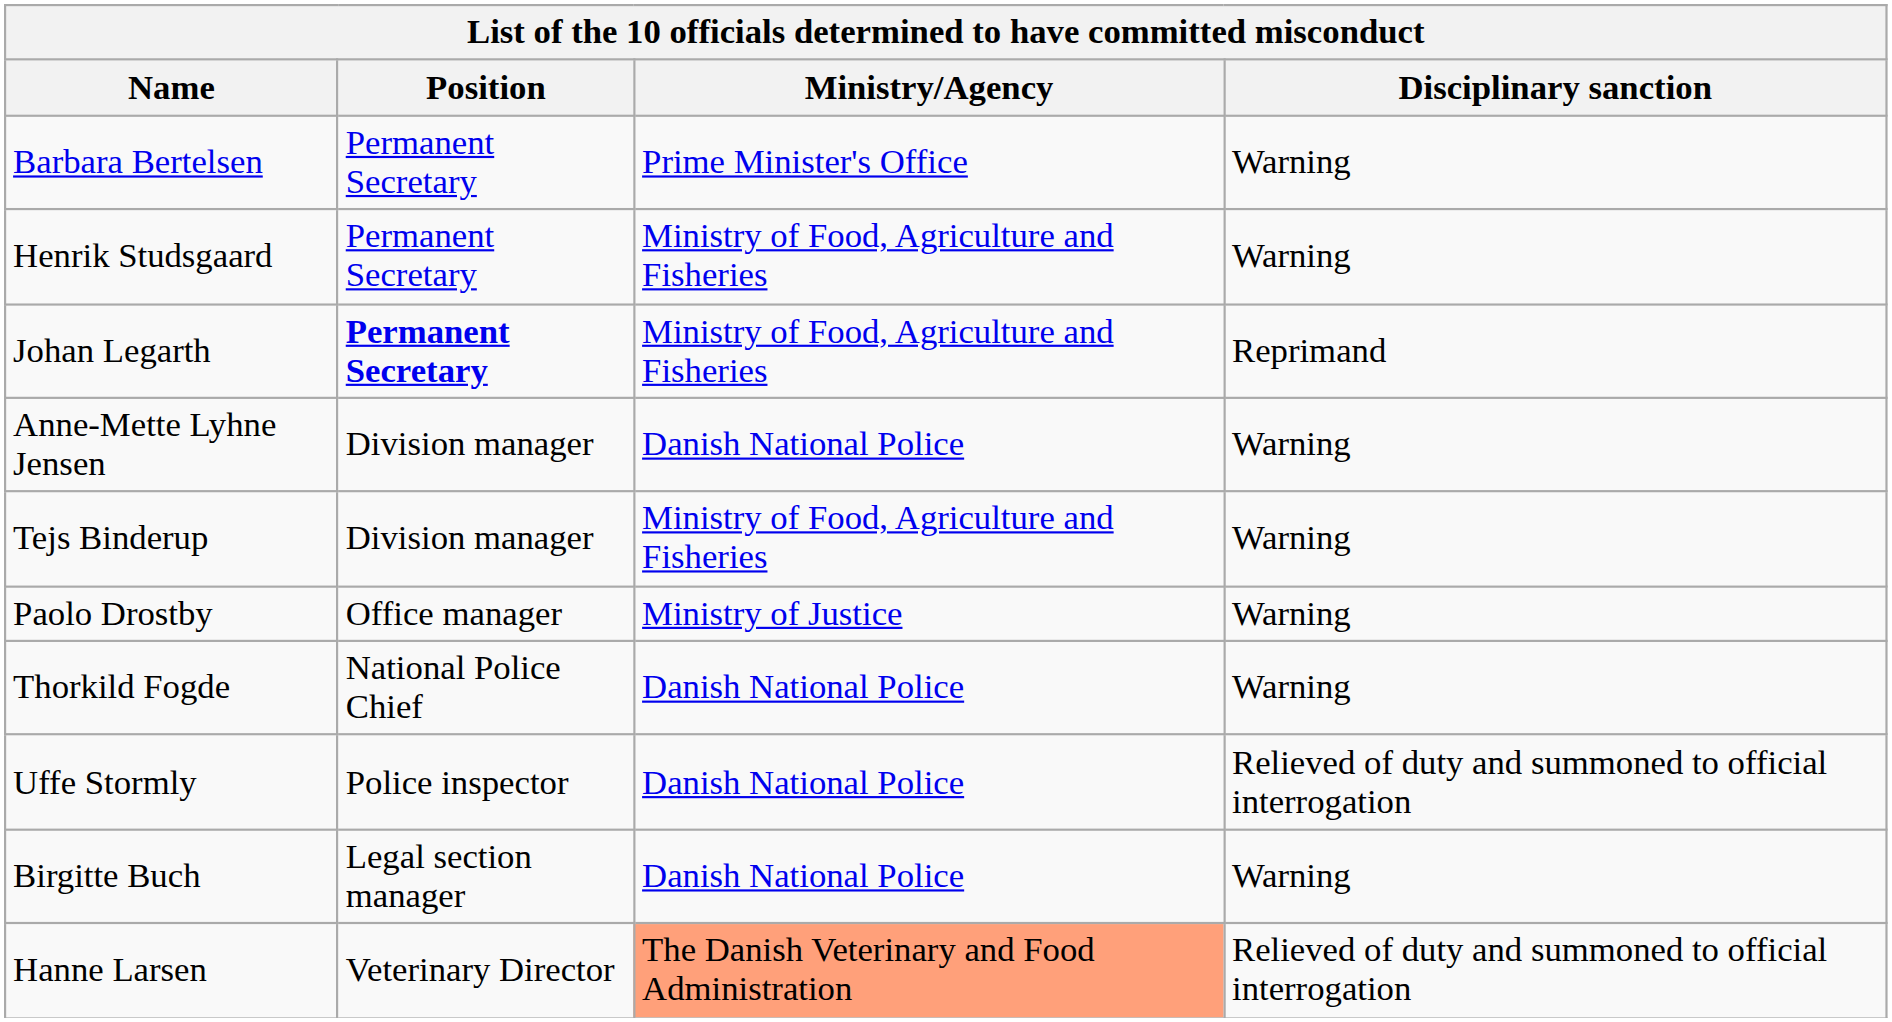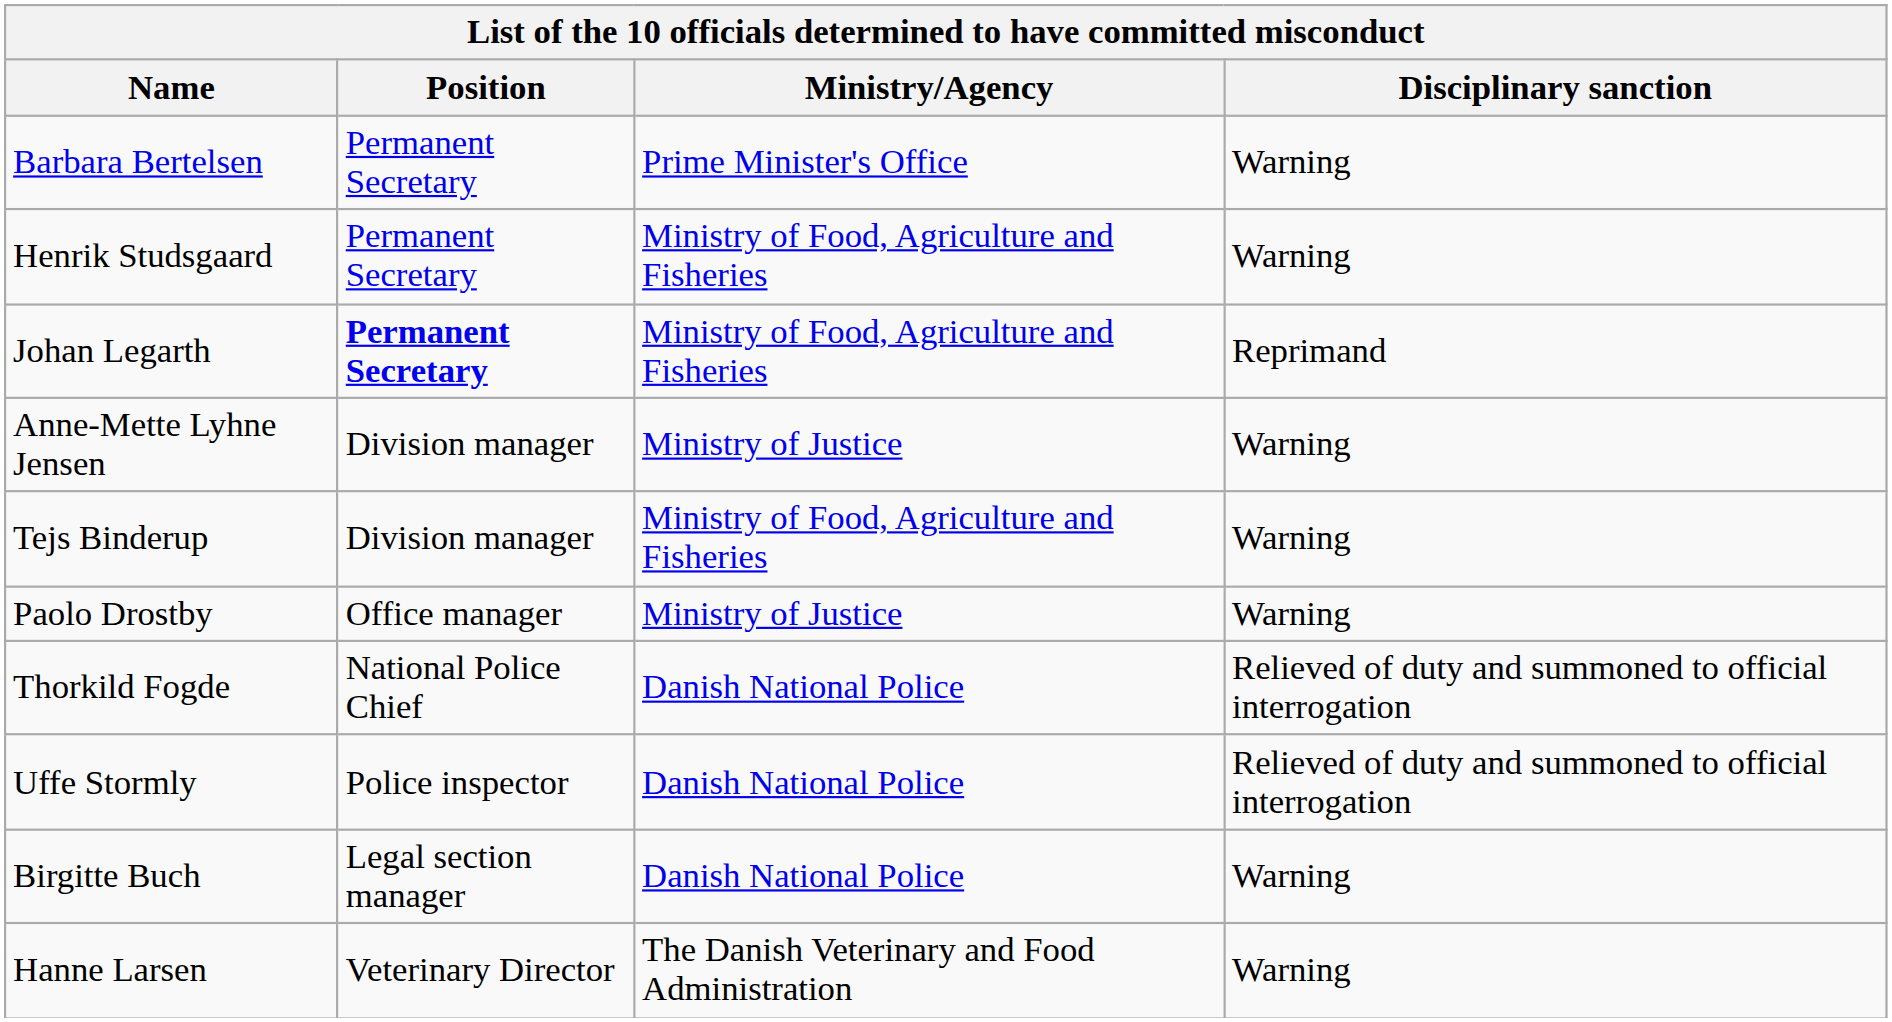 <table class="wikitable">
 <tr>
 <th colspan="4">List of the 10 officials determined to have committed misconduct</th>
 </tr>
 <tr>
 <th>Name</th>
 <th>Position</th>
 <th>Ministry/Agency</th>
 <th>Disciplinary sanction</th>
 </tr>
 <tr>
 <td><a href='#'>Barbara Bertelsen</a></td>
 <td><a href='#'>Permanent Secretary</a></td>
 <td><a href='#'>Prime Minister's Office</a></td>
 <td>Warning</td>
 </tr>
 <tr>
 <td>Henrik Studsgaard</td>
 <td><a href='#'>Permanent Secretary</a></td>
 <td><a href='#'>Ministry of Food, Agriculture and Fisheries</a></td>
 <td>Warning</td>
 </tr>
 <tr>
 <td>Johan Legarth</td>
 <td><strong><a href='#'>Permanent Secretary</a></strong></td>
 <td><a href='#'>Ministry of Food, Agriculture and Fisheries</a></td>
 <td>Reprimand</td>
 </tr>
 <tr>
 <td>Anne-Mette Lyhne Jensen</td>
 <td>Division manager</td>
-<td><a href='#'>Danish National Police</a></td>
+<td><a href='#'>Ministry of Justice</a></td>
 <td>Warning</td>
 </tr>
 <tr>
 <td>Tejs Binderup</td>
 <td>Division manager</td>
 <td><a href='#'>Ministry of Food, Agriculture and Fisheries</a></td>
 <td>Warning</td>
 </tr>
 <tr>
 <td>Paolo Drostby</td>
 <td>Office manager</td>
 <td><a href='#'>Ministry of Justice</a></td>
 <td>Warning</td>
 </tr>
 <tr>
 <td>Thorkild Fogde</td>
 <td>National Police Chief</td>
 <td><a href='#'>Danish National Police</a></td>
-<td>Warning</td>
+<td>Relieved of duty and summoned to official interrogation</td>
 </tr>
 <tr>
 <td>Uffe Stormly</td>
 <td>Police inspector</td>
 <td><a href='#'>Danish National Police</a></td>
 <td>Relieved of duty and summoned to official interrogation</td>
 </tr>
 <tr>
 <td>Birgitte Buch</td>
 <td>Legal section manager</td>
 <td><a href='#'>Danish National Police</a></td>
 <td>Warning</td>
 </tr>
 <tr>
 <td>Hanne Larsen</td>
 <td>Veterinary Director</td>
-<td style="background: lightsalmon;">The Danish Veterinary and Food Administration</td>
-<td>Relieved of duty and summoned to official interrogation</td>
+<td>The Danish Veterinary and Food Administration</td>
+<td>Warning</td>
 </tr>
 </table>
